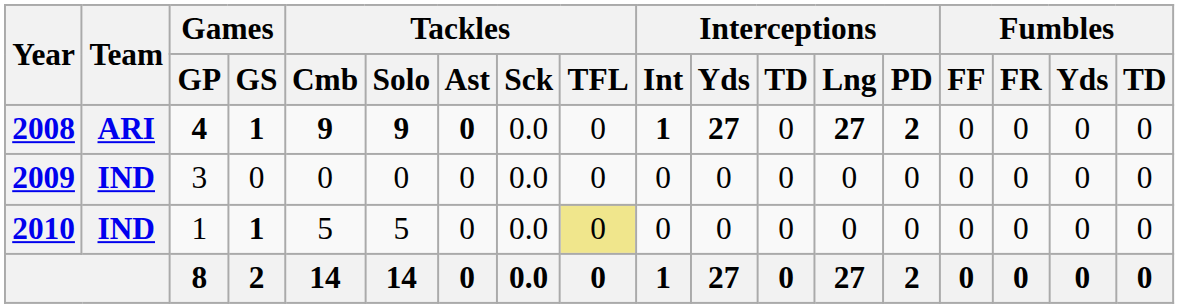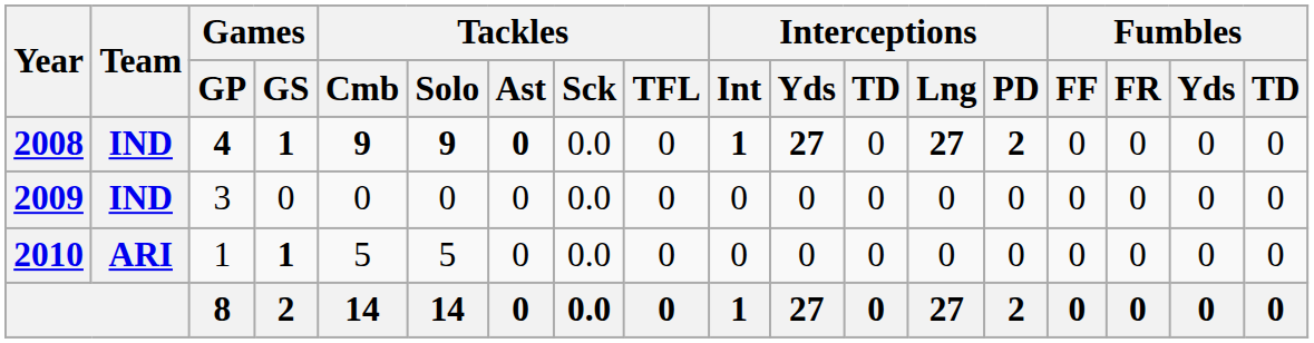 <table class="wikitable" style="text-align:center">
 <tr>
 <th rowspan="2">Year</th>
 <th rowspan="2">Team</th>
 <th colspan="2">Games</th>
 <th colspan="5">Tackles</th>
 <th colspan="5">Interceptions</th>
 <th colspan="4">Fumbles</th>
 </tr>
 <tr>
 <th>GP</th>
 <th>GS</th>
 <th>Cmb</th>
 <th>Solo</th>
 <th>Ast</th>
 <th>Sck</th>
 <th>TFL</th>
 <th>Int</th>
 <th>Yds</th>
 <th>TD</th>
 <th>Lng</th>
 <th>PD</th>
 <th>FF</th>
 <th>FR</th>
 <th>Yds</th>
 <th>TD</th>
 </tr>
 <tr>
 <th><a href='#'>2008</a></th>
-<th><a href='#'>ARI</a></th>
+<th><a href='#'>IND</a></th>
 <td><strong>4</strong></td>
 <td><strong>1</strong></td>
 <td><strong>9</strong></td>
 <td><strong>9</strong></td>
 <td><strong>0</strong></td>
 <td>0.0</td>
 <td>0</td>
 <td><strong>1</strong></td>
 <td><strong>27</strong></td>
 <td>0</td>
 <td><strong>27</strong></td>
 <td><strong>2</strong></td>
 <td>0</td>
 <td>0</td>
 <td>0</td>
 <td>0</td>
 </tr>
 <tr>
 <th><a href='#'>2009</a></th>
 <th><a href='#'>IND</a></th>
 <td>3</td>
 <td>0</td>
 <td>0</td>
 <td>0</td>
 <td>0</td>
 <td>0.0</td>
 <td>0</td>
 <td>0</td>
 <td>0</td>
 <td>0</td>
 <td>0</td>
 <td>0</td>
 <td>0</td>
 <td>0</td>
 <td>0</td>
 <td>0</td>
 </tr>
 <tr>
 <th><a href='#'>2010</a></th>
-<th><a href='#'>IND</a></th>
+<th><a href='#'>ARI</a></th>
 <td>1</td>
 <td><strong>1</strong></td>
 <td>5</td>
 <td>5</td>
 <td>0</td>
 <td>0.0</td>
-<td style="background: khaki;">0</td>
+<td>0</td>
 <td>0</td>
 <td>0</td>
 <td>0</td>
 <td>0</td>
 <td>0</td>
 <td>0</td>
 <td>0</td>
 <td>0</td>
 <td>0</td>
 </tr>
 <tr>
 <th colspan="2"></th>
 <th>8</th>
 <th>2</th>
 <th>14</th>
 <th>14</th>
 <th>0</th>
 <th>0.0</th>
 <th>0</th>
 <th>1</th>
 <th>27</th>
 <th>0</th>
 <th>27</th>
 <th>2</th>
 <th>0</th>
 <th>0</th>
 <th>0</th>
 <th>0</th>
 </tr>
 </table>
